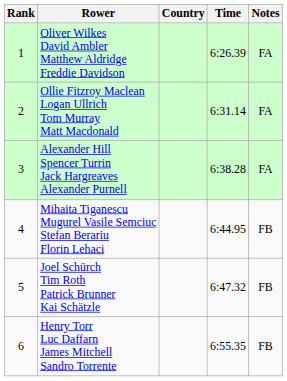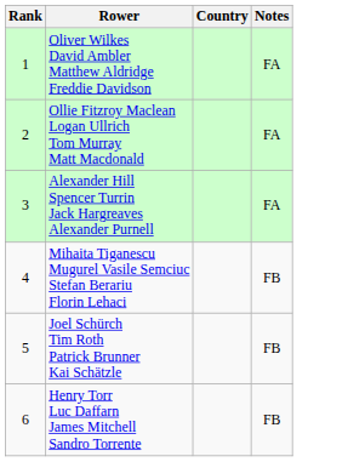 <table class="wikitable" style="text-align:center">
 <tr>
 <th>Rank</th>
 <th>Rower</th>
 <th>Country</th>
-<th>Time</th>
 <th>Notes</th>
 </tr>
 <tr bgcolor=ccffcc>
 <td>1</td>
 <td align="left"><a href='#'>Oliver Wilkes</a><br><a href='#'>David Ambler</a><br><a href='#'>Matthew Aldridge</a><br><a href='#'>Freddie Davidson</a></td>
 <td align="left"></td>
-<td>6:26.39</td>
 <td>FA</td>
 </tr>
 <tr bgcolor=ccffcc>
 <td>2</td>
 <td align="left"><a href='#'>Ollie Fitzroy Maclean</a><br><a href='#'>Logan Ullrich</a><br><a href='#'>Tom Murray</a><br><a href='#'>Matt Macdonald</a></td>
 <td align="left"></td>
-<td>6:31.14</td>
 <td>FA</td>
 </tr>
 <tr bgcolor=ccffcc>
 <td>3</td>
 <td align="left"><a href='#'>Alexander Hill</a><br><a href='#'>Spencer Turrin</a><br><a href='#'>Jack Hargreaves</a><br><a href='#'>Alexander Purnell</a></td>
 <td align="left"></td>
-<td>6:38.28</td>
 <td>FA</td>
 </tr>
 <tr>
 <td>4</td>
 <td align="left"><a href='#'>Mihaita Tiganescu</a><br><a href='#'>Mugurel Vasile Semciuc</a><br><a href='#'>Stefan Berariu</a><br><a href='#'>Florin Lehaci</a></td>
 <td align="left"></td>
-<td>6:44.95</td>
 <td>FB</td>
 </tr>
 <tr>
 <td>5</td>
 <td align="left"><a href='#'>Joel Schürch</a><br><a href='#'>Tim Roth</a><br><a href='#'>Patrick Brunner</a><br><a href='#'>Kai Schätzle</a></td>
 <td align="left"></td>
-<td>6:47.32</td>
 <td>FB</td>
 </tr>
 <tr>
 <td>6</td>
 <td align="left"><a href='#'>Henry Torr</a><br><a href='#'>Luc Daffarn</a><br><a href='#'>James Mitchell</a><br><a href='#'>Sandro Torrente</a></td>
 <td align="left"></td>
-<td>6:55.35</td>
 <td>FB</td>
 </tr>
 </table>
